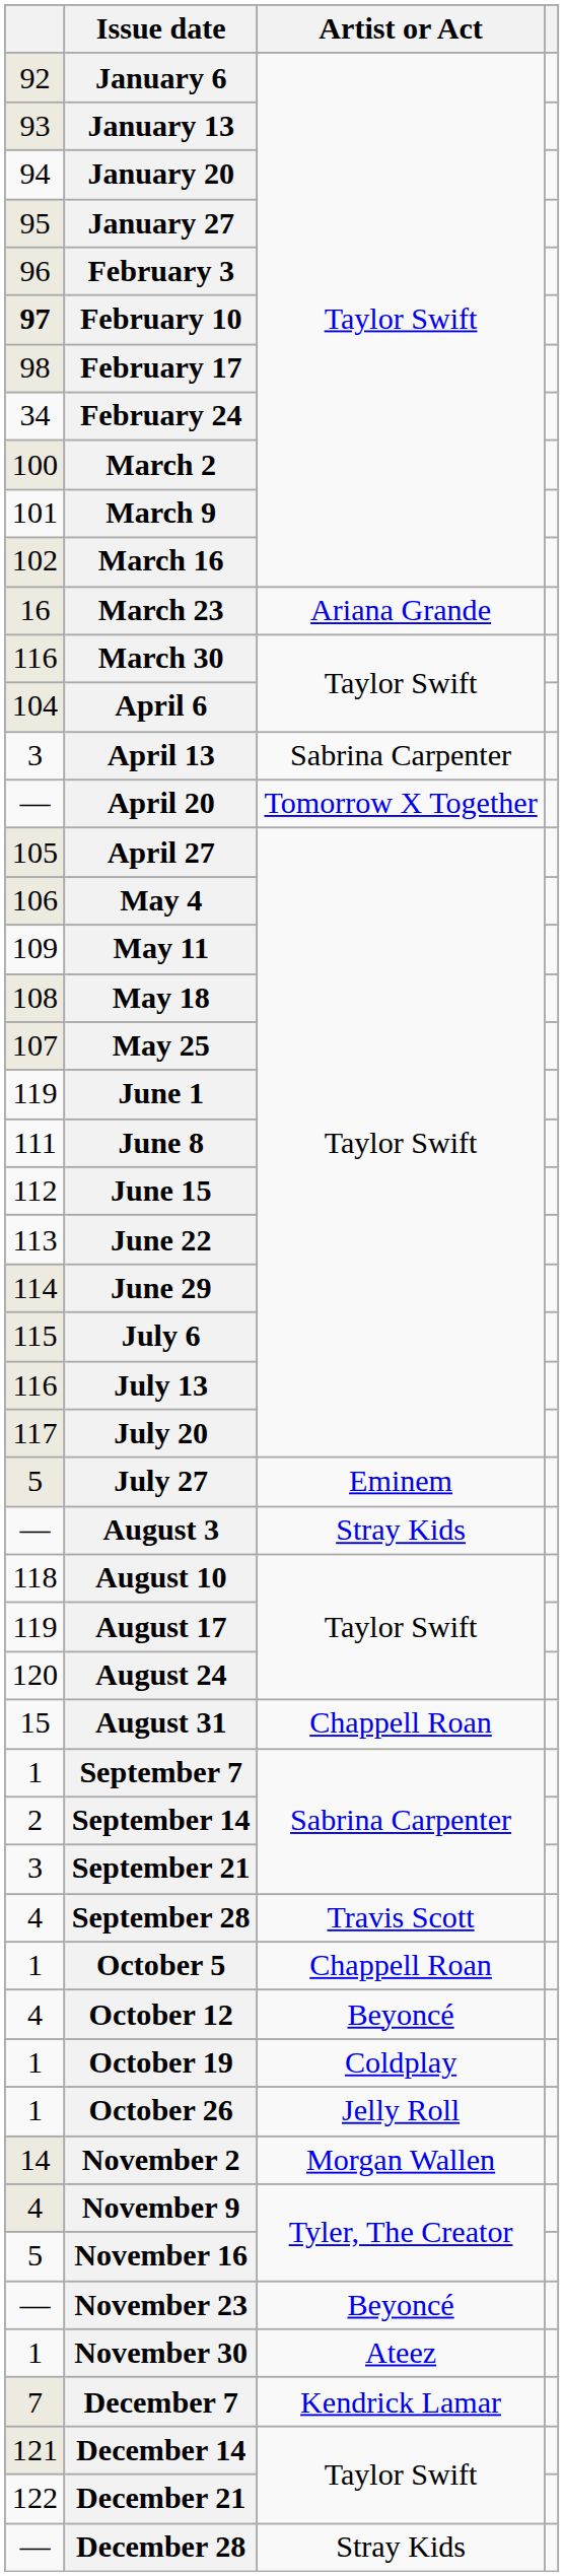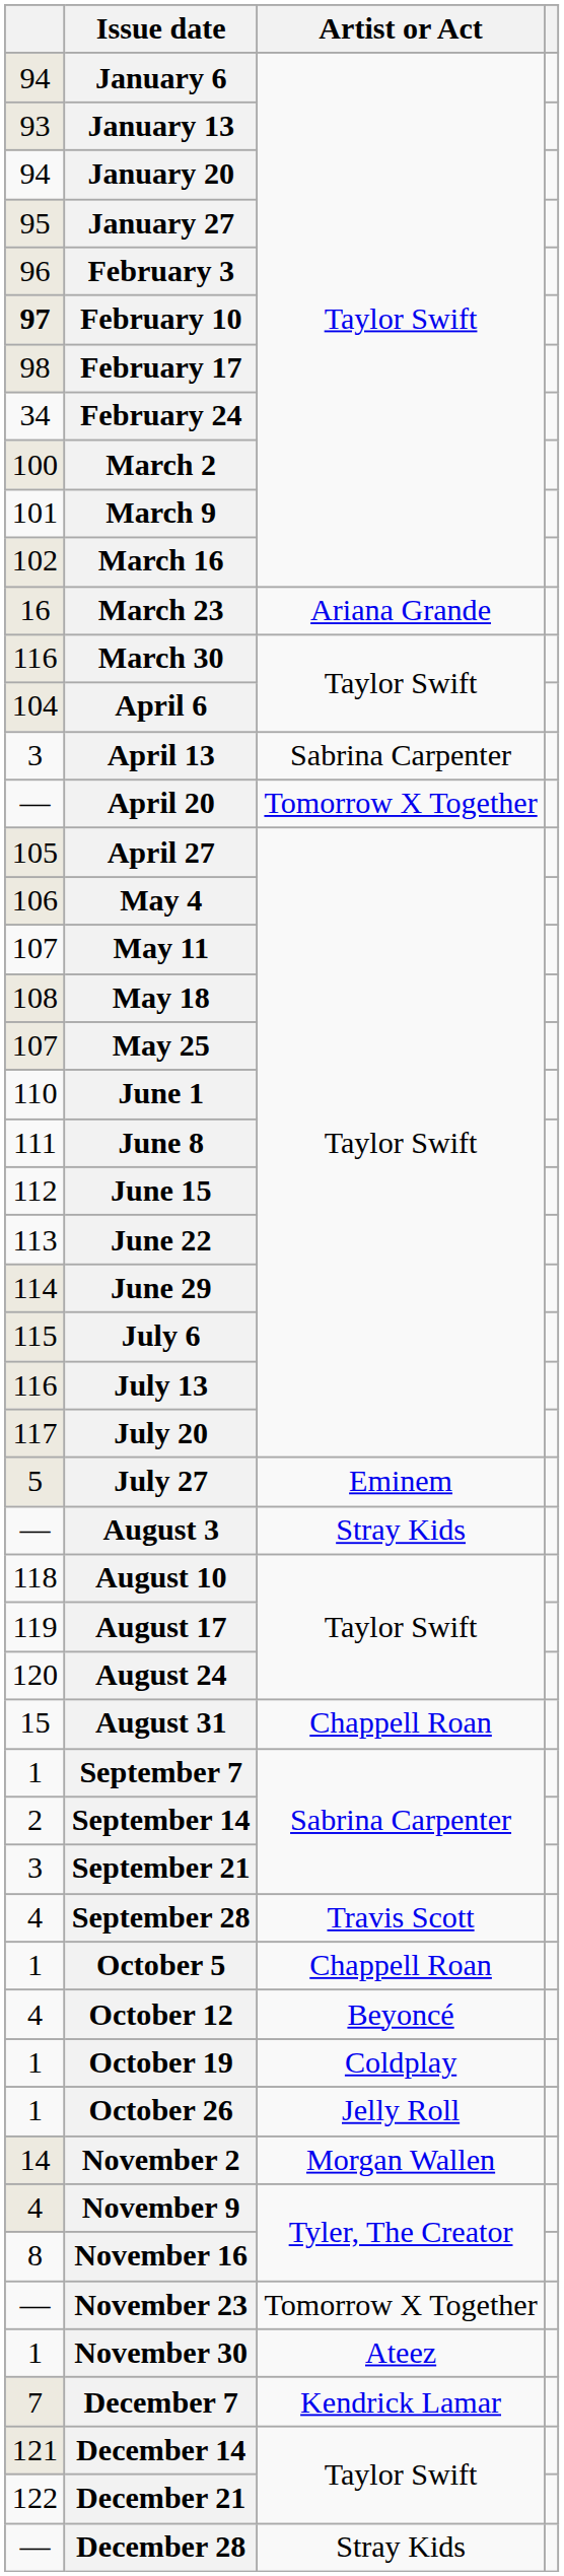 <table class="wikitable plainrowheaders" style="text-align: center">
 <tr>
 <th width="1"></th>
 <th scope="col">Issue date</th>
 <th>Artist or Act</th>
 <th></th>
 </tr>
 <tr>
-<td bgcolor=#EDEAE0 align="center">92</td>
+<td bgcolor=#EDEAE0 align="center">94</td>
 <th scope="row">January 6</th>
 <td rowspan="11"><a href='#'>Taylor Swift</a></td>
 <td></td>
 </tr>
 <tr>
 <td bgcolor="#EDEAE0" align="center">93</td>
 <th scope="row">January 13</th>
 <td></td>
 </tr>
 <tr>
 <td>94</td>
 <th scope="row">January 20</th>
 <td></td>
 </tr>
 <tr>
 <td bgcolor=#EDEAE0 align="center">95</td>
 <th scope="row">January 27</th>
 <td></td>
 </tr>
 <tr>
 <td bgcolor=#EDEAE0 align="center">96</td>
 <th scope="row">February 3</th>
 <td></td>
 </tr>
 <tr>
 <td bgcolor=#EDEAE0 align="center"><strong>97</strong></td>
 <th scope="row">February 10</th>
 <td></td>
 </tr>
 <tr>
 <td bgcolor="#EDEAE0" align="center">98</td>
 <th scope="row">February 17</th>
 <td></td>
 </tr>
 <tr>
 <td>34</td>
 <th scope="row">February 24</th>
 <td></td>
 </tr>
 <tr>
 <td bgcolor="#EDEAE0" align="center">100</td>
 <th scope="row">March 2</th>
 <td></td>
 </tr>
 <tr>
 <td>101</td>
 <th scope="row">March 9</th>
 <td></td>
 </tr>
 <tr>
 <td bgcolor=#EDEAE0 align="center">102</td>
 <th scope="row">March 16</th>
 <td></td>
 </tr>
 <tr>
 <td bgcolor=#EDEAE0 align="center">16</td>
 <th scope="row">March 23</th>
 <td><a href='#'>Ariana Grande</a></td>
 <td></td>
 </tr>
 <tr>
 <td bgcolor=#EDEAE0 align="center">116</td>
 <th scope="row">March 30</th>
 <td rowspan="2">Taylor Swift</td>
 <td></td>
 </tr>
 <tr>
 <td bgcolor="#EDEAE0" align="center">104</td>
 <th scope="row">April 6</th>
 <td></td>
 </tr>
 <tr>
 <td>3</td>
 <th scope="row">April 13</th>
 <td>Sabrina Carpenter</td>
 <td></td>
 </tr>
 <tr>
 <td>—</td>
 <th scope="row">April 20</th>
 <td><a href='#'>Tomorrow X Together</a></td>
 <td></td>
 </tr>
 <tr>
 <td bgcolor=#EDEAE0 align="center">105</td>
 <th scope="row">April 27</th>
 <td rowspan="13">Taylor Swift</td>
 <td></td>
 </tr>
 <tr>
 <td bgcolor="#EDEAE0" align="center">106</td>
 <th scope="row">May 4</th>
 <td></td>
 </tr>
 <tr>
-<td>109</td>
+<td>107</td>
 <th scope="row">May 11</th>
 <td></td>
 </tr>
 <tr>
 <td bgcolor=#EDEAE0 align="center">108</td>
 <th scope="row">May 18</th>
 <td></td>
 </tr>
 <tr>
 <td bgcolor="#EDEAE0" align="center">107</td>
 <th scope="row">May 25</th>
 <td></td>
 </tr>
 <tr>
-<td>119</td>
+<td>110</td>
 <th scope="row">June 1</th>
 <td></td>
 </tr>
 <tr>
 <td>111</td>
 <th scope="row">June 8</th>
 <td></td>
 </tr>
 <tr>
 <td>112</td>
 <th scope="row">June 15</th>
 <td></td>
 </tr>
 <tr>
 <td>113</td>
 <th scope="row">June 22</th>
 <td></td>
 </tr>
 <tr>
 <td bgcolor=#EDEAE0 align="center">114</td>
 <th scope="row">June 29</th>
 <td></td>
 </tr>
 <tr>
 <td bgcolor=#EDEAE0 align="center">115</td>
 <th scope="row">July 6</th>
 <td></td>
 </tr>
 <tr>
 <td bgcolor=#EDEAE0 align="center">116</td>
 <th scope="row">July 13</th>
 <td></td>
 </tr>
 <tr>
 <td bgcolor=#EDEAE0 align="center">117</td>
 <th scope="row">July 20</th>
 <td></td>
 </tr>
 <tr>
 <td bgcolor="#EDEAE0" align="center">5</td>
 <th scope="row">July 27</th>
 <td><a href='#'>Eminem</a></td>
 <td></td>
 </tr>
 <tr>
 <td>—</td>
 <th scope="row">August 3</th>
 <td><a href='#'>Stray Kids</a></td>
 <td></td>
 </tr>
 <tr>
 <td>118</td>
 <th scope="row">August 10</th>
 <td rowspan="3">Taylor Swift</td>
 <td></td>
 </tr>
 <tr>
 <td>119</td>
 <th scope="row">August 17</th>
 <td></td>
 </tr>
 <tr>
 <td>120</td>
 <th scope="row">August 24</th>
 <td></td>
 </tr>
 <tr>
 <td>15</td>
 <th scope="row">August 31</th>
 <td><a href='#'>Chappell Roan</a></td>
 <td></td>
 </tr>
 <tr>
 <td>1</td>
 <th scope="row">September 7</th>
 <td rowspan="3"><a href='#'>Sabrina Carpenter</a></td>
 <td></td>
 </tr>
 <tr>
 <td>2</td>
 <th scope="row">September 14</th>
 <td></td>
 </tr>
 <tr>
 <td>3</td>
 <th scope="row">September 21</th>
 <td></td>
 </tr>
 <tr>
 <td>4</td>
 <th scope="row">September 28</th>
 <td><a href='#'>Travis Scott</a></td>
 <td></td>
 </tr>
 <tr>
 <td>1</td>
 <th scope="row">October 5</th>
 <td><a href='#'>Chappell Roan</a></td>
 <td></td>
 </tr>
 <tr>
 <td>4</td>
 <th scope="row">October 12</th>
 <td><a href='#'>Beyoncé</a></td>
 <td></td>
 </tr>
 <tr>
 <td>1</td>
 <th scope="row">October 19</th>
 <td><a href='#'>Coldplay</a></td>
 <td></td>
 </tr>
 <tr>
 <td>1</td>
 <th scope="row">October 26</th>
 <td><a href='#'>Jelly Roll</a></td>
 <td></td>
 </tr>
 <tr>
 <td bgcolor=#EDEAE0 align="center">14</td>
 <th scope="row">November 2</th>
 <td><a href='#'>Morgan Wallen</a></td>
 <td></td>
 </tr>
 <tr>
 <td bgcolor="#EDEAE0" align="center">4</td>
 <th scope="row">November 9</th>
 <td rowspan="2"><a href='#'>Tyler, The Creator</a></td>
 <td></td>
 </tr>
 <tr>
-<td>5</td>
+<td>8</td>
 <th scope="row">November 16</th>
 <td></td>
 </tr>
 <tr>
 <td>—</td>
 <th scope="row">November 23</th>
-<td><a href='#'>Beyoncé</a></td>
+<td>Tomorrow X Together</td>
 <td></td>
 </tr>
 <tr>
 <td>1</td>
 <th scope="row">November 30</th>
 <td><a href='#'>Ateez</a></td>
 <td></td>
 </tr>
 <tr>
 <td bgcolor=#EDEAE0 align="center">7</td>
 <th scope="row">December 7</th>
 <td><a href='#'>Kendrick Lamar</a></td>
 <td></td>
 </tr>
 <tr>
 <td bgcolor="#EDEAE0" align="center">121</td>
 <th scope="row">December 14</th>
 <td rowspan="2">Taylor Swift</td>
 <td></td>
 </tr>
 <tr>
 <td>122</td>
 <th scope="row">December 21</th>
 <td></td>
 </tr>
 <tr>
 <td>—</td>
 <th scope="row">December 28</th>
 <td>Stray Kids</td>
 <td></td>
 </tr>
 </table>
